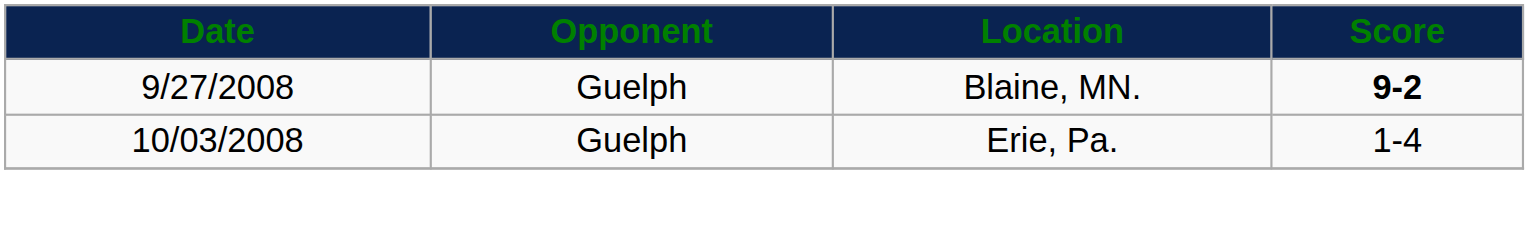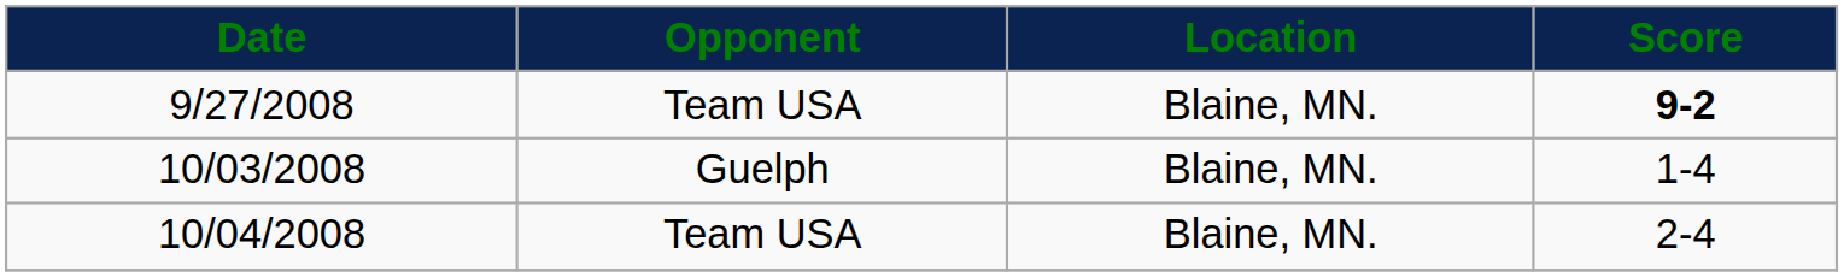 <table class="wikitable" width="80%">
 <tr align="center"  style="background:#0a2351;color:green;">
 <td><strong>Date</strong></td>
 <td><strong>Opponent</strong></td>
 <td><strong>Location</strong></td>
 <td><strong>Score</strong></td>
 </tr>
 <tr align="center" bgcolor="">
 <td>9/27/2008</td>
-<td>Guelph</td>
+<td>Team USA</td>
 <td>Blaine, MN.</td>
 <td><strong>9-2</strong></td>
 </tr>
 <tr align="center" bgcolor="">
 <td>10/03/2008</td>
 <td>Guelph</td>
-<td>Erie, Pa.</td>
+<td>Blaine, MN.</td>
 <td>1-4</td>
+</tr>
+<tr align="center" bgcolor="">
+<td>10/04/2008</td>
+<td>Team USA</td>
+<td>Blaine, MN.</td>
+<td>2-4</td>
 </tr>
 <tr align="center" bgcolor="">
 </tr>
 </table>
